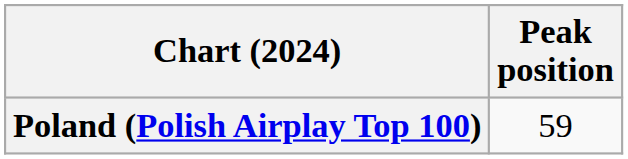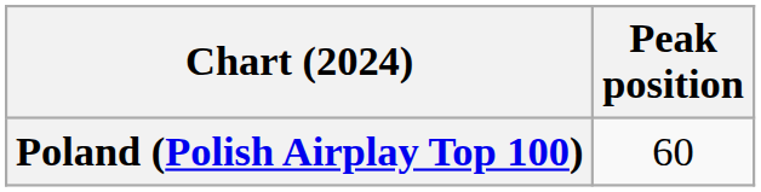 <table class="wikitable plainrowheaders" style="text-align:center">
 <tr>
 <th>Chart (2024)</th>
 <th>Peak<br>position</th>
 </tr>
 <tr>
 <th scope="row">Poland (<a href='#'>Polish Airplay Top 100</a>)</th>
-<td>59</td>
+<td>60</td>
 </tr>
 </table>
